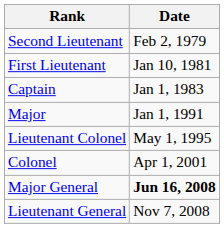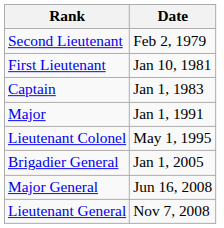 <table class="wikitable">
 <tr>
 <th>Rank</th>
 <th>Date</th>
 </tr>
 <tr>
 <td> <a href='#'>Second Lieutenant</a></td>
 <td>Feb 2, 1979</td>
 </tr>
 <tr>
 <td> <a href='#'>First Lieutenant</a></td>
 <td>Jan 10, 1981</td>
 </tr>
 <tr>
 <td> <a href='#'>Captain</a></td>
 <td>Jan 1, 1983</td>
 </tr>
 <tr>
 <td> <a href='#'>Major</a></td>
 <td>Jan 1, 1991</td>
 </tr>
 <tr>
 <td> <a href='#'>Lieutenant Colonel</a></td>
 <td>May 1, 1995</td>
 </tr>
 <tr>
-<td> <a href='#'>Colonel</a></td>
-<td>Apr 1, 2001</td>
+<td> <a href='#'>Brigadier General</a></td>
+<td>Jan 1, 2005</td>
 </tr>
 <tr>
 <td> <a href='#'>Major General</a></td>
-<td><strong>Jun 16, 2008</strong></td>
+<td>Jun 16, 2008</td>
 </tr>
 <tr>
 <td> <a href='#'>Lieutenant General</a></td>
 <td>Nov 7, 2008</td>
 </tr>
 </table>
